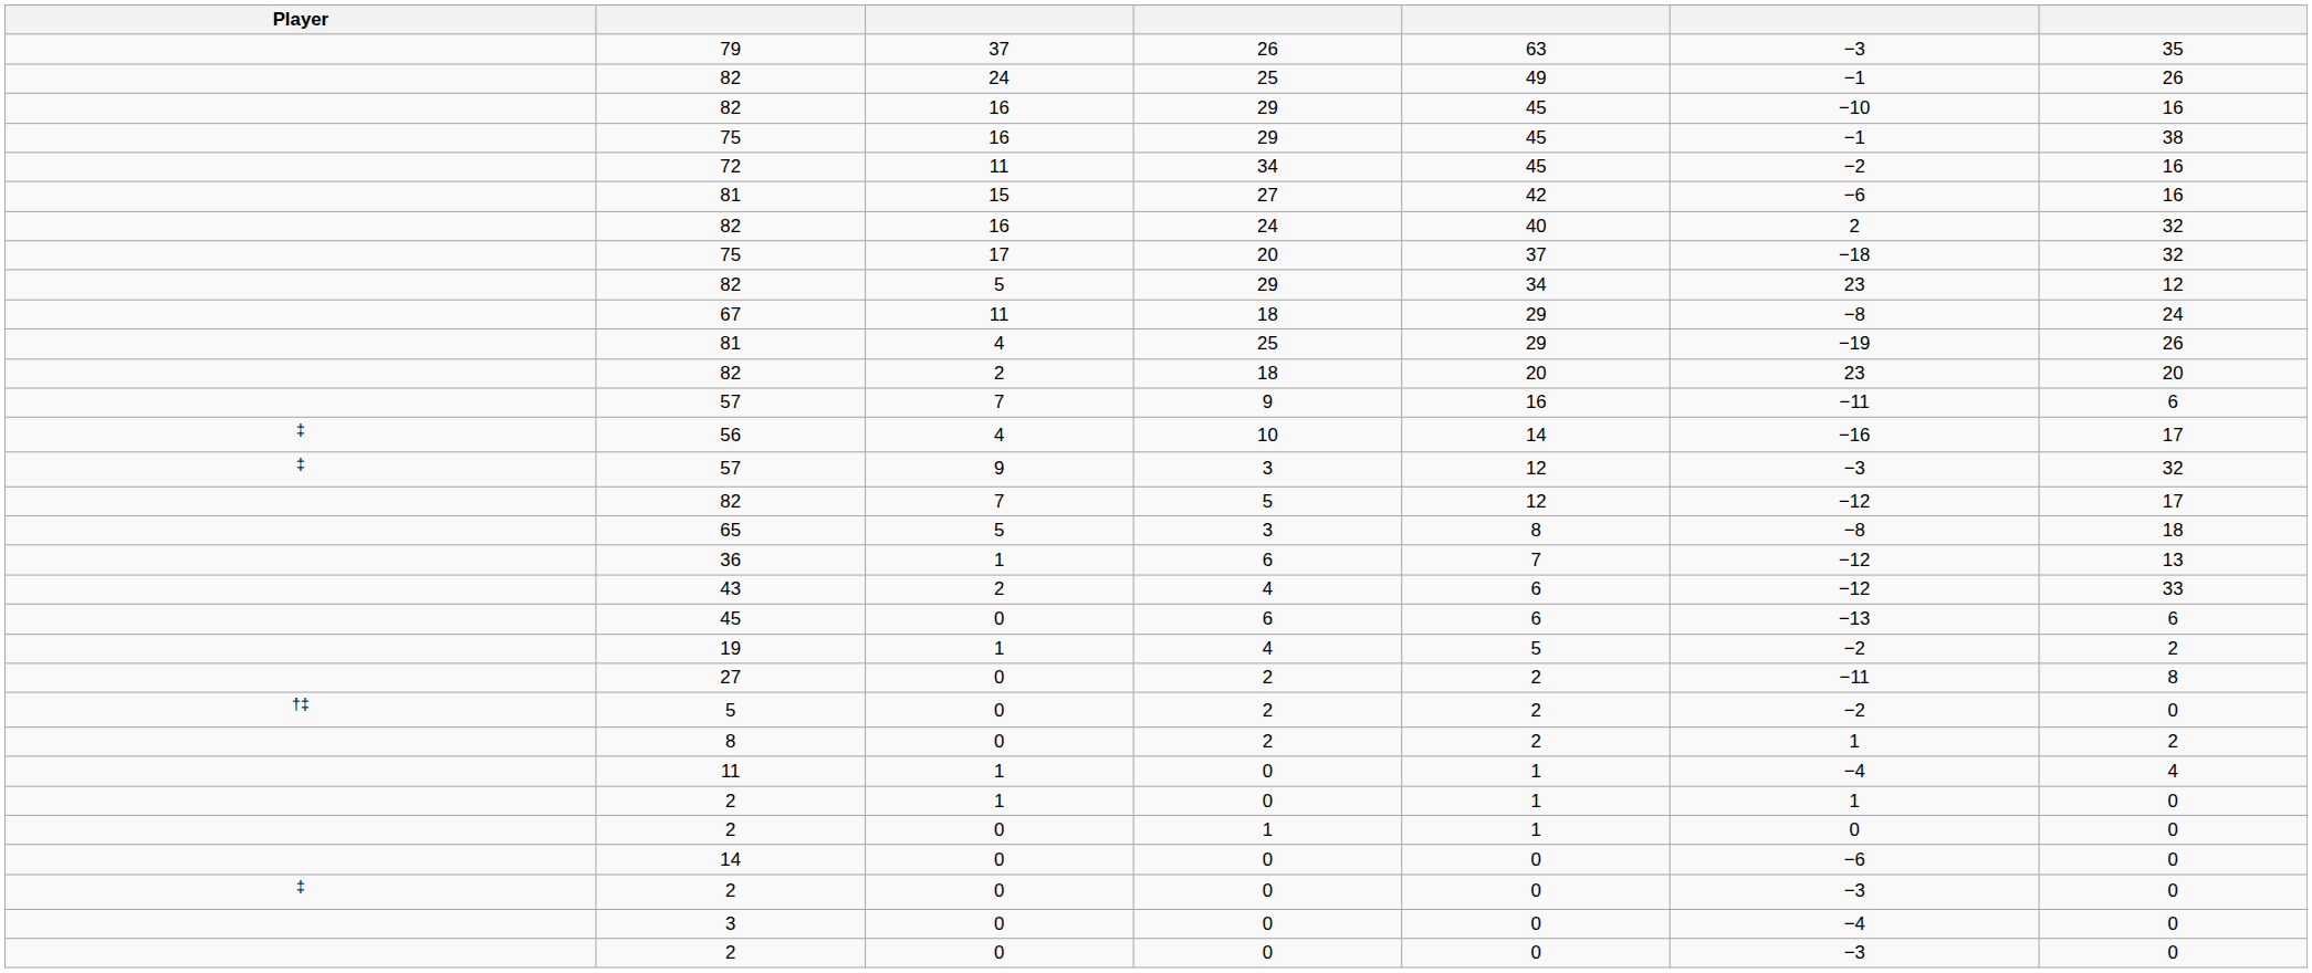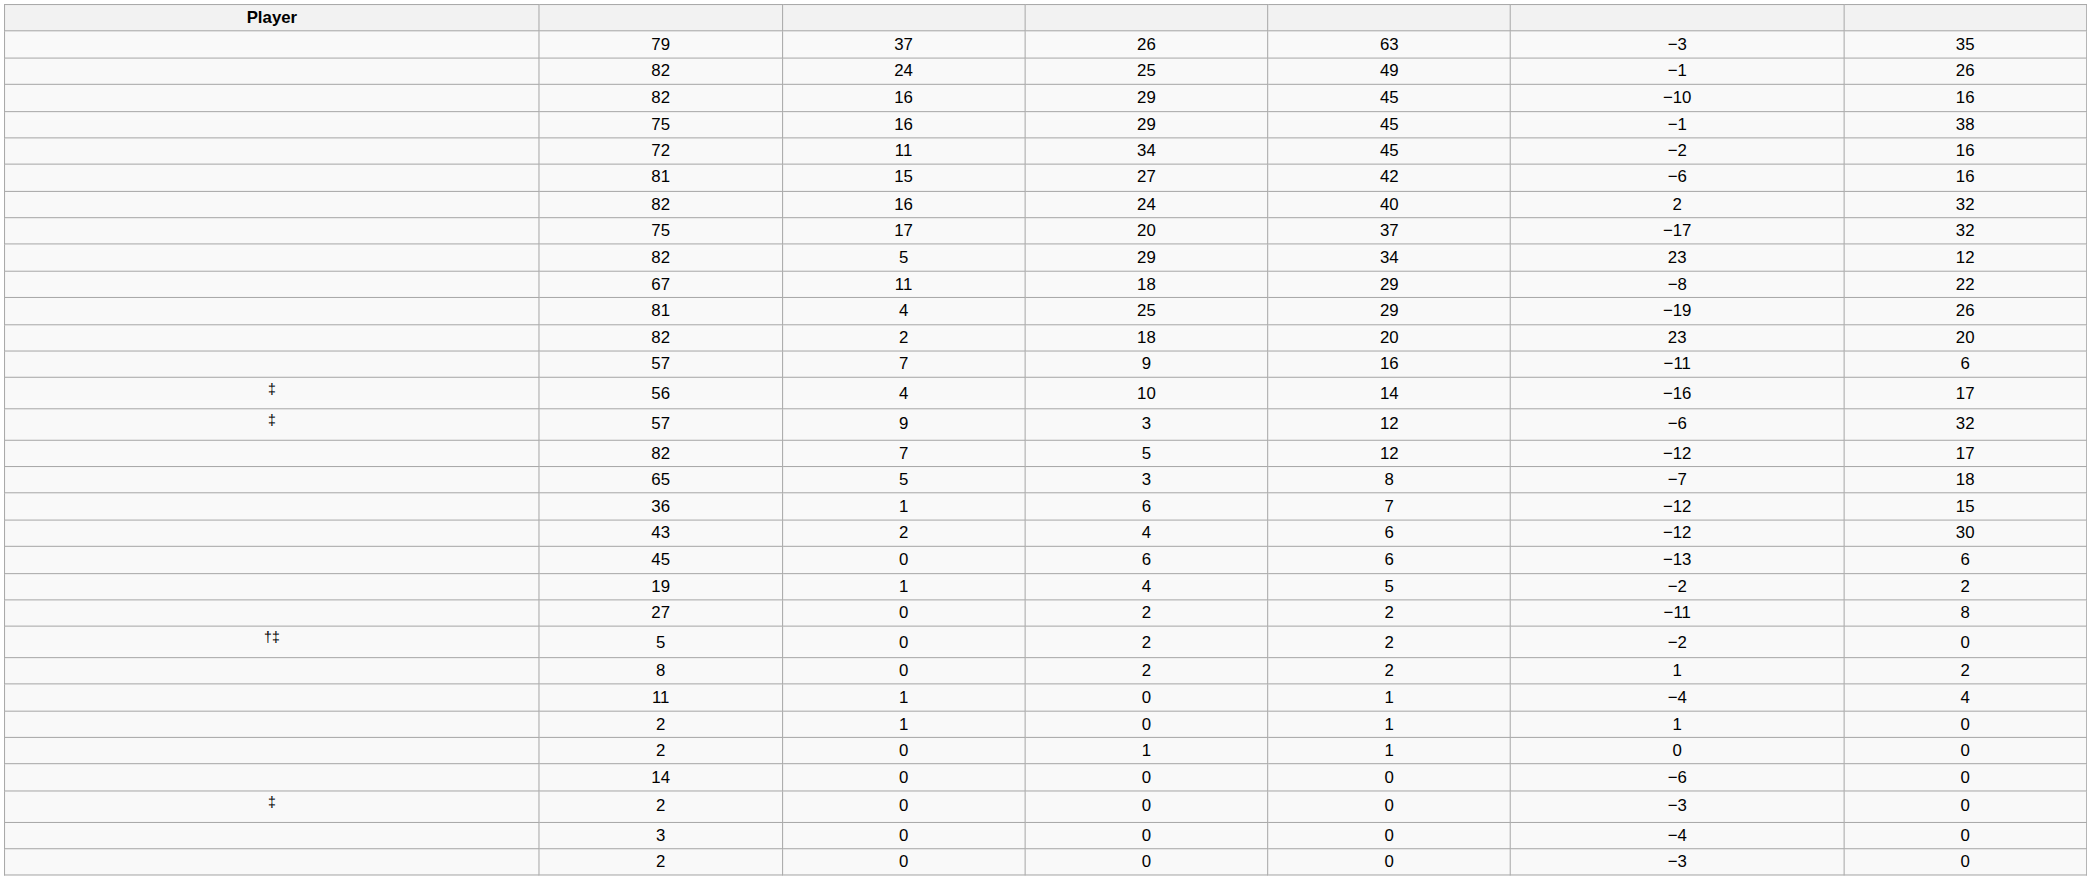 <table class="wikitable sortable" style="width:100%; text-align:center;">
 <tr>
 <th>Player</th>
 <th></th>
 <th></th>
 <th></th>
 <th></th>
 <th data-sort-type="number"></th>
 <th></th>
 </tr>
 <tr>
 <td></td>
 <td>79</td>
 <td>37</td>
 <td>26</td>
 <td>63</td>
 <td>−3</td>
 <td>35</td>
 </tr>
 <tr>
 <td></td>
 <td>82</td>
 <td>24</td>
 <td>25</td>
 <td>49</td>
 <td>−1</td>
 <td>26</td>
 </tr>
 <tr>
 <td></td>
 <td>82</td>
 <td>16</td>
 <td>29</td>
 <td>45</td>
 <td>−10</td>
 <td>16</td>
 </tr>
 <tr>
 <td></td>
 <td>75</td>
 <td>16</td>
 <td>29</td>
 <td>45</td>
 <td>−1</td>
 <td>38</td>
 </tr>
 <tr>
 <td></td>
 <td>72</td>
 <td>11</td>
 <td>34</td>
 <td>45</td>
 <td>−2</td>
 <td>16</td>
 </tr>
 <tr>
 <td></td>
 <td>81</td>
 <td>15</td>
 <td>27</td>
 <td>42</td>
 <td>−6</td>
 <td>16</td>
 </tr>
 <tr>
 <td></td>
 <td>82</td>
 <td>16</td>
 <td>24</td>
 <td>40</td>
 <td>2</td>
 <td>32</td>
 </tr>
 <tr>
 <td></td>
 <td>75</td>
 <td>17</td>
 <td>20</td>
 <td>37</td>
-<td>−18</td>
+<td>−17</td>
 <td>32</td>
 </tr>
 <tr>
 <td></td>
 <td>82</td>
 <td>5</td>
 <td>29</td>
 <td>34</td>
 <td>23</td>
 <td>12</td>
 </tr>
 <tr>
 <td></td>
 <td>67</td>
 <td>11</td>
 <td>18</td>
 <td>29</td>
 <td>−8</td>
-<td>24</td>
+<td>22</td>
 </tr>
 <tr>
 <td></td>
 <td>81</td>
 <td>4</td>
 <td>25</td>
 <td>29</td>
 <td>−19</td>
 <td>26</td>
 </tr>
 <tr>
 <td></td>
 <td>82</td>
 <td>2</td>
 <td>18</td>
 <td>20</td>
 <td>23</td>
 <td>20</td>
 </tr>
 <tr>
 <td></td>
 <td>57</td>
 <td>7</td>
 <td>9</td>
 <td>16</td>
 <td>−11</td>
 <td>6</td>
 </tr>
 <tr>
 <td><sup>‡</sup></td>
 <td>56</td>
 <td>4</td>
 <td>10</td>
 <td>14</td>
 <td>−16</td>
 <td>17</td>
 </tr>
 <tr>
 <td><sup>‡</sup></td>
 <td>57</td>
 <td>9</td>
 <td>3</td>
 <td>12</td>
-<td>−3</td>
+<td>−6</td>
 <td>32</td>
 </tr>
 <tr>
 <td></td>
 <td>82</td>
 <td>7</td>
 <td>5</td>
 <td>12</td>
 <td>−12</td>
 <td>17</td>
 </tr>
 <tr>
 <td></td>
 <td>65</td>
 <td>5</td>
 <td>3</td>
 <td>8</td>
-<td>−8</td>
+<td>−7</td>
 <td>18</td>
 </tr>
 <tr>
 <td></td>
 <td>36</td>
 <td>1</td>
 <td>6</td>
 <td>7</td>
 <td>−12</td>
-<td>13</td>
+<td>15</td>
 </tr>
 <tr>
 <td></td>
 <td>43</td>
 <td>2</td>
 <td>4</td>
 <td>6</td>
 <td>−12</td>
-<td>33</td>
+<td>30</td>
 </tr>
 <tr>
 <td></td>
 <td>45</td>
 <td>0</td>
 <td>6</td>
 <td>6</td>
 <td>−13</td>
 <td>6</td>
 </tr>
 <tr>
 <td></td>
 <td>19</td>
 <td>1</td>
 <td>4</td>
 <td>5</td>
 <td>−2</td>
 <td>2</td>
 </tr>
 <tr>
 <td></td>
 <td>27</td>
 <td>0</td>
 <td>2</td>
 <td>2</td>
 <td>−11</td>
 <td>8</td>
 </tr>
 <tr>
 <td><sup>†‡</sup></td>
 <td>5</td>
 <td>0</td>
 <td>2</td>
 <td>2</td>
 <td>−2</td>
 <td>0</td>
 </tr>
 <tr>
 <td></td>
 <td>8</td>
 <td>0</td>
 <td>2</td>
 <td>2</td>
 <td>1</td>
 <td>2</td>
 </tr>
 <tr>
 <td></td>
 <td>11</td>
 <td>1</td>
 <td>0</td>
 <td>1</td>
 <td>−4</td>
 <td>4</td>
 </tr>
 <tr>
 <td></td>
 <td>2</td>
 <td>1</td>
 <td>0</td>
 <td>1</td>
 <td>1</td>
 <td>0</td>
 </tr>
 <tr>
 <td></td>
 <td>2</td>
 <td>0</td>
 <td>1</td>
 <td>1</td>
 <td>0</td>
 <td>0</td>
 </tr>
 <tr>
 <td></td>
 <td>14</td>
 <td>0</td>
 <td>0</td>
 <td>0</td>
 <td>−6</td>
 <td>0</td>
 </tr>
 <tr>
 <td><sup>‡</sup></td>
 <td>2</td>
 <td>0</td>
 <td>0</td>
 <td>0</td>
 <td>−3</td>
 <td>0</td>
 </tr>
 <tr>
 <td></td>
 <td>3</td>
 <td>0</td>
 <td>0</td>
 <td>0</td>
 <td>−4</td>
 <td>0</td>
 </tr>
 <tr>
 <td></td>
 <td>2</td>
 <td>0</td>
 <td>0</td>
 <td>0</td>
 <td>−3</td>
 <td>0</td>
 </tr>
 </table>
